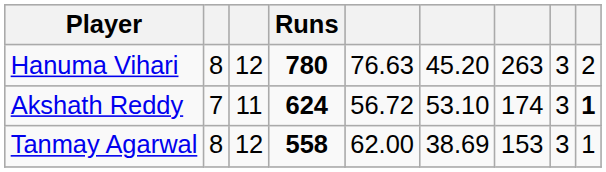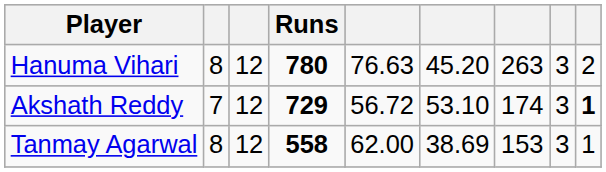 <table class="wikitable sortable" style="text-align: center;">
 <tr>
 <th class="unsortable">Player</th>
 <th></th>
 <th></th>
 <th>Runs</th>
 <th></th>
 <th></th>
 <th></th>
 <th></th>
 <th></th>
 </tr>
 <tr>
 <td style="text-align:left"><a href='#'>Hanuma Vihari</a></td>
 <td style="text-align:left">8</td>
 <td>12</td>
 <td><strong>780</strong></td>
 <td>76.63</td>
 <td>45.20</td>
 <td>263</td>
 <td>3</td>
 <td>2</td>
 </tr>
 <tr>
 <td style="text-align:left"><a href='#'>Akshath Reddy</a></td>
 <td style="text-align:left">7</td>
-<td>11</td>
-<td><strong>624</strong></td>
+<td>12</td>
+<td><strong>729</strong></td>
 <td>56.72</td>
 <td>53.10</td>
 <td>174</td>
 <td>3</td>
 <td><strong>1</strong></td>
 </tr>
 <tr>
 <td style="text-align:left"><a href='#'>Tanmay Agarwal</a></td>
 <td style="text-align:left">8</td>
 <td>12</td>
 <td><strong>558</strong></td>
 <td>62.00</td>
 <td>38.69</td>
 <td>153</td>
 <td>3</td>
 <td>1</td>
 </tr>
 </table>
